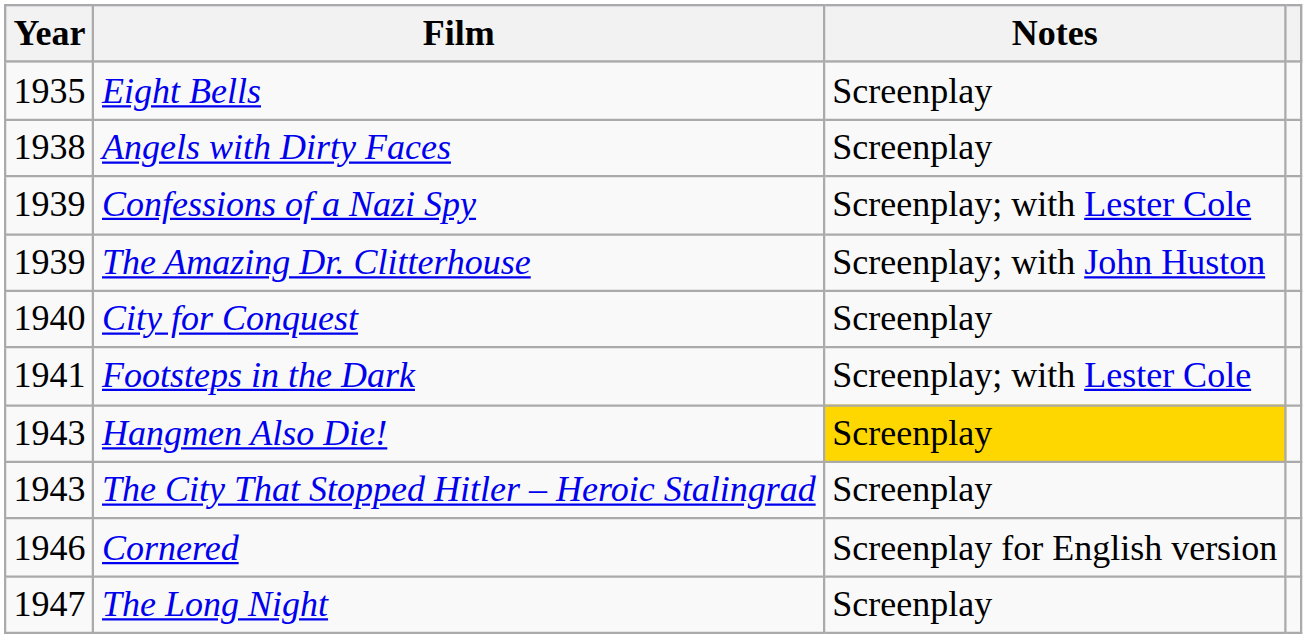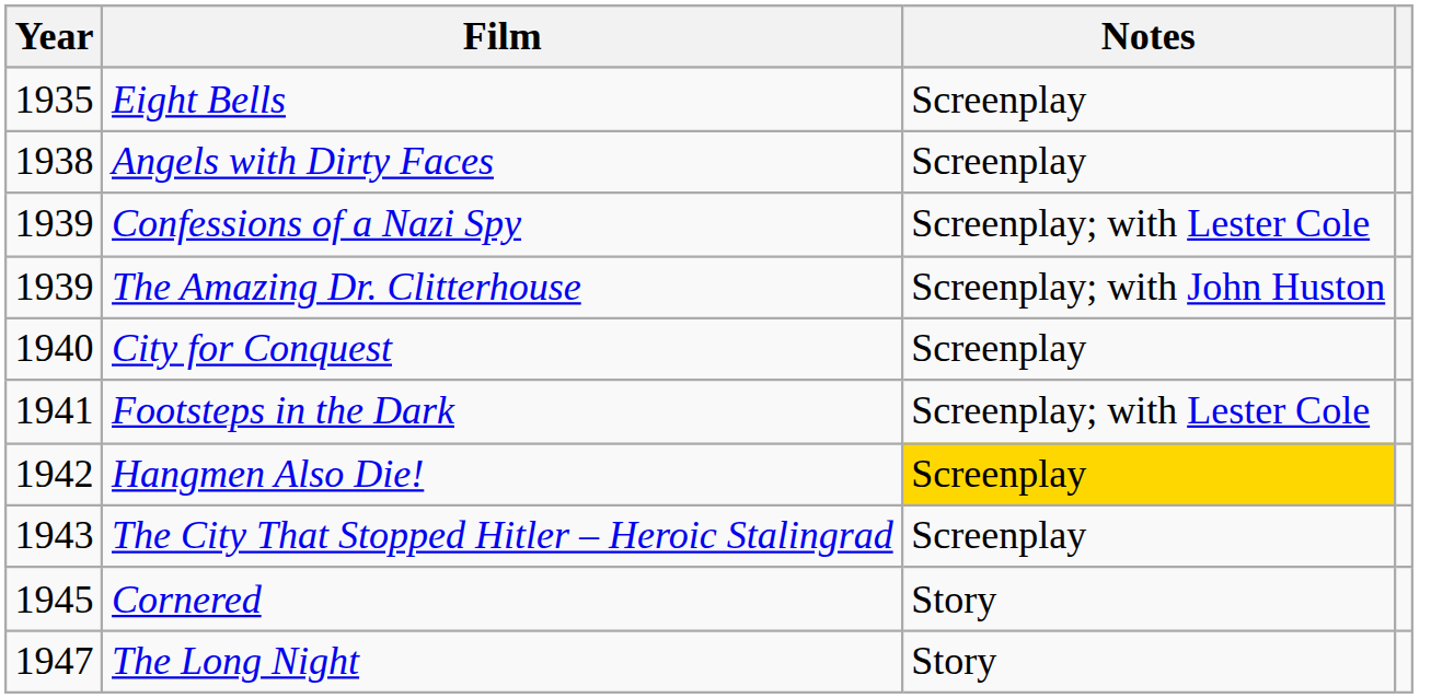 <table class="wikitable">
 <tr style="background:#b0c4de; text-align:center;">
 <th>Year</th>
 <th>Film</th>
 <th>Notes</th>
 <th></th>
 </tr>
 <tr>
 <td>1935</td>
 <td><em><a href='#'>Eight Bells</a></em></td>
 <td>Screenplay</td>
 <td></td>
 </tr>
 <tr>
 <td>1938</td>
 <td><em><a href='#'>Angels with Dirty Faces</a></em></td>
 <td>Screenplay</td>
 <td></td>
 </tr>
 <tr>
 <td>1939</td>
 <td><em><a href='#'>Confessions of a Nazi Spy</a></em></td>
 <td>Screenplay; with <a href='#'>Lester Cole</a></td>
 <td></td>
 </tr>
 <tr>
 <td>1939</td>
 <td><em><a href='#'>The Amazing Dr. Clitterhouse</a></em></td>
 <td>Screenplay; with <a href='#'>John Huston</a></td>
 <td></td>
 </tr>
 <tr>
 <td>1940</td>
 <td><em><a href='#'>City for Conquest</a></em></td>
 <td>Screenplay</td>
 <td></td>
 </tr>
 <tr>
 <td>1941</td>
 <td><em><a href='#'>Footsteps in the Dark</a></em></td>
 <td>Screenplay; with <a href='#'>Lester Cole</a></td>
 <td></td>
 </tr>
 <tr>
-<td>1943</td>
+<td>1942</td>
 <td><em><a href='#'>Hangmen Also Die!</a></em></td>
 <td style="background: gold;">Screenplay</td>
 <td></td>
 </tr>
 <tr>
 <td>1943</td>
 <td><em><a href='#'>The City That Stopped Hitler – Heroic Stalingrad</a></em></td>
 <td>Screenplay</td>
 <td></td>
 </tr>
 <tr>
-<td>1946</td>
+<td>1945</td>
 <td><em><a href='#'>Cornered</a></em></td>
-<td>Screenplay for English version</td>
+<td>Story</td>
 <td></td>
 </tr>
 <tr>
 <td>1947</td>
 <td><em><a href='#'>The Long Night</a></em></td>
-<td>Screenplay</td>
+<td>Story</td>
 <td></td>
 </tr>
 </table>
